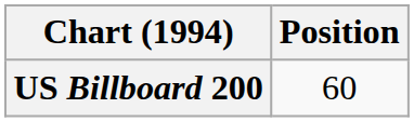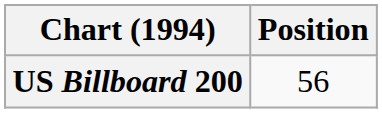 <table class="wikitable plainrowheaders" style="text-align:center">
 <tr>
 <th scope="col">Chart (1994)</th>
 <th scope="col">Position</th>
 </tr>
 <tr>
 <th scope="row">US <em>Billboard</em> 200</th>
-<td>60</td>
+<td>56</td>
 </tr>
 </table>
